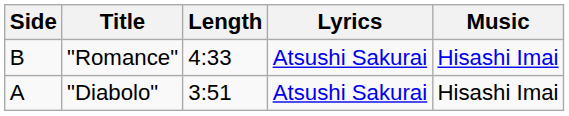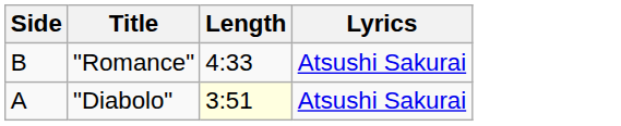 <table class="wikitable">
 <tr>
 <th>Side</th>
 <th>Title</th>
 <th>Length</th>
 <th>Lyrics</th>
-<th>Music</th>
 </tr>
 <tr>
 <td>B</td>
 <td>"Romance"</td>
 <td>4:33</td>
 <td><a href='#'>Atsushi Sakurai</a></td>
-<td><a href='#'>Hisashi Imai</a></td>
 </tr>
 <tr>
 <td>A</td>
 <td>"Diabolo"</td>
-<td>3:51</td>
+<td style="background: lightyellow;">3:51</td>
 <td><a href='#'>Atsushi Sakurai</a></td>
-<td>Hisashi Imai</td>
 </tr>
 </table>
